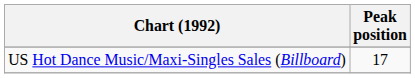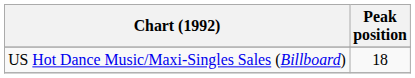 <table class="wikitable sortable plainrowheaders">
 <tr>
 <th>Chart (1992)</th>
 <th>Peak<br>position</th>
 </tr>
 <tr>
 </tr>
 <tr>
 <td>US <a href='#'>Hot Dance Music/Maxi-Singles Sales</a> (<em><a href='#'>Billboard</a></em>)</td>
-<td align="center">17</td>
+<td align="center">18</td>
 </tr>
 <tr>
 </tr>
 <tr>
 </tr>
 </table>
